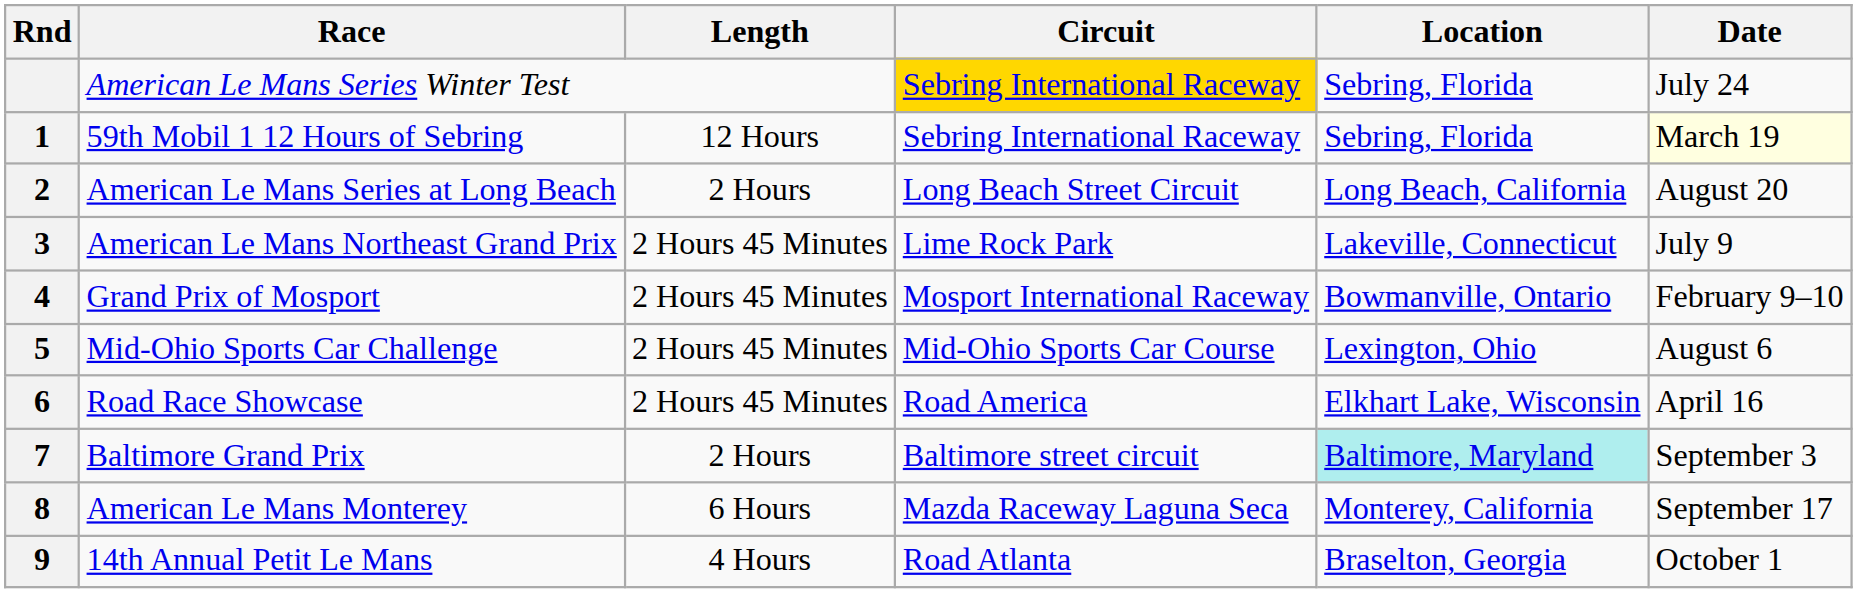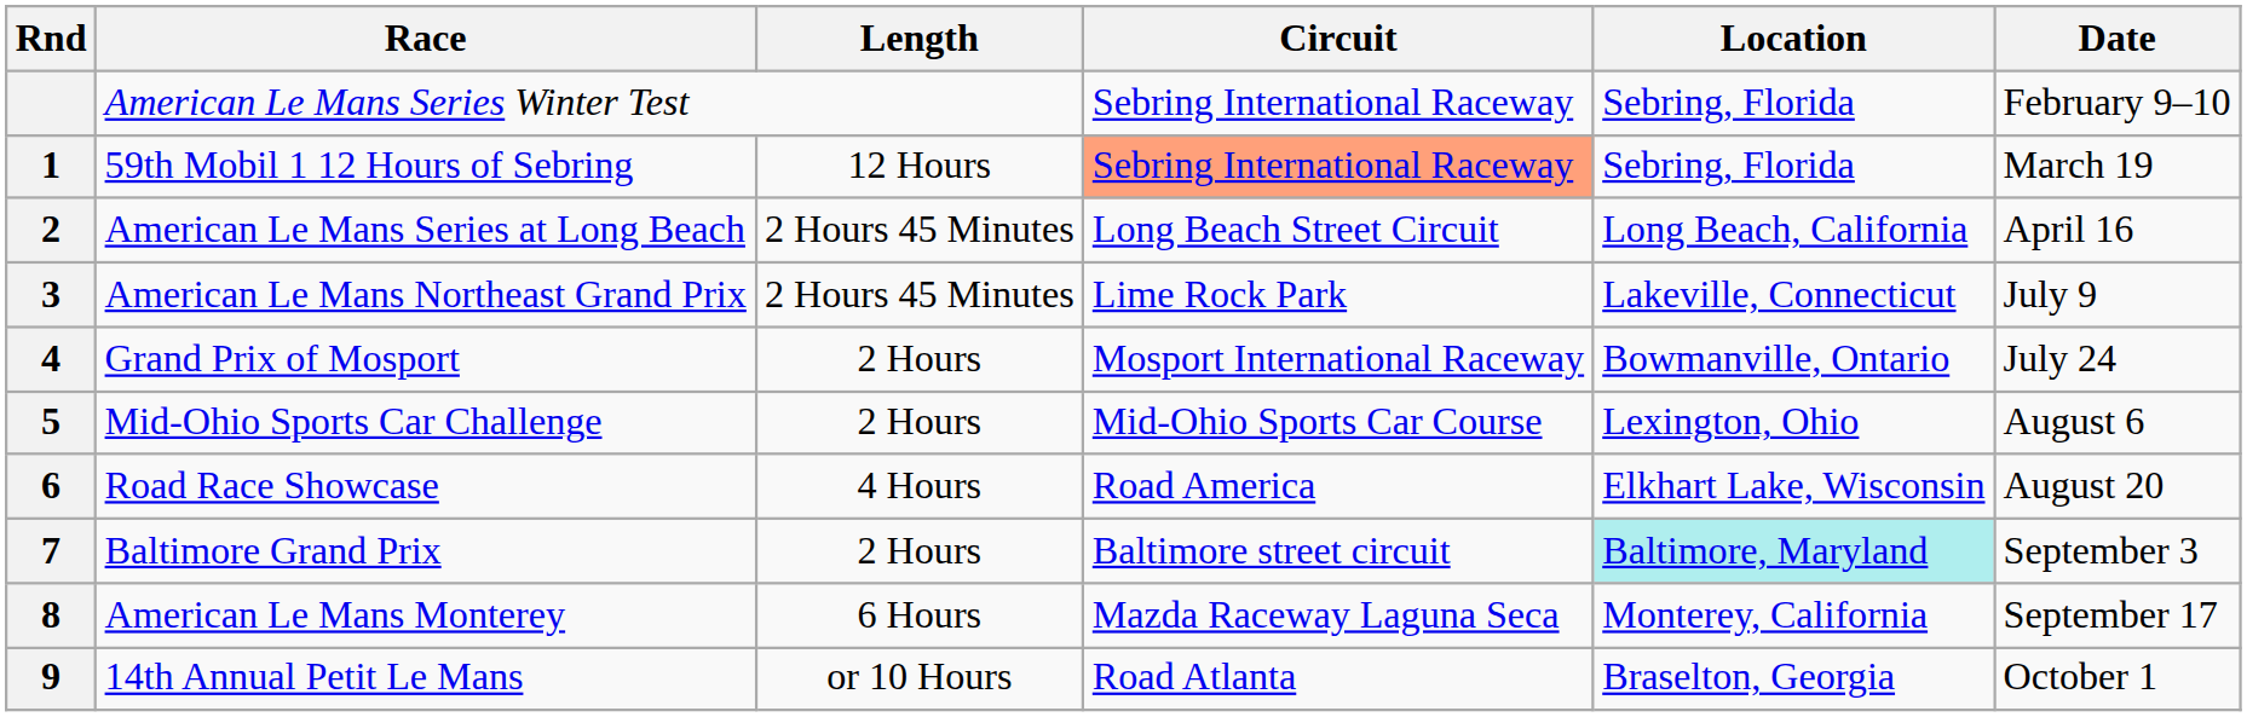 <table class="wikitable" style="font-size: 90%;">
 <tr>
 <th>Rnd</th>
 <th>Race</th>
 <th>Length</th>
 <th>Circuit</th>
 <th>Location</th>
 <th>Date</th>
 </tr>
 <tr>
 <th></th>
 <td colspan=2><em><a href='#'>American Le Mans Series</a> Winter Test</em></td>
-<td style="background: gold;"><a href='#'>Sebring International Raceway</a></td>
+<td><a href='#'>Sebring International Raceway</a></td>
 <td><a href='#'>Sebring, Florida</a></td>
-<td>July 24</td>
+<td>February 9–10</td>
 </tr>
 <tr>
 <th>1</th>
 <td><a href='#'>59th Mobil 1 12 Hours of Sebring</a></td>
 <td align="center">12 Hours</td>
-<td><a href='#'>Sebring International Raceway</a></td>
+<td style="background: lightsalmon;"><a href='#'>Sebring International Raceway</a></td>
 <td><a href='#'>Sebring, Florida</a></td>
-<td style="background: lightyellow;">March 19</td>
+<td>March 19</td>
 </tr>
 <tr>
 <th>2</th>
 <td><a href='#'>American Le Mans Series at Long Beach</a></td>
-<td align="center">2 Hours</td>
+<td align="center">2 Hours 45 Minutes</td>
 <td><a href='#'>Long Beach Street Circuit</a></td>
 <td><a href='#'>Long Beach, California</a></td>
-<td>August 20</td>
+<td>April 16</td>
 </tr>
 <tr>
 <th>3</th>
 <td><a href='#'>American Le Mans Northeast Grand Prix</a></td>
 <td align="center">2 Hours 45 Minutes</td>
 <td><a href='#'>Lime Rock Park</a></td>
 <td><a href='#'>Lakeville, Connecticut</a></td>
 <td>July 9</td>
 </tr>
 <tr>
 <th>4</th>
 <td><a href='#'>Grand Prix of Mosport</a></td>
-<td align="center">2 Hours 45 Minutes</td>
+<td align="center">2 Hours</td>
 <td><a href='#'>Mosport International Raceway</a></td>
 <td><a href='#'>Bowmanville, Ontario</a></td>
-<td>February 9–10</td>
+<td>July 24</td>
 </tr>
 <tr>
 <th>5</th>
 <td><a href='#'>Mid-Ohio Sports Car Challenge</a></td>
-<td align="center">2 Hours 45 Minutes</td>
+<td align="center">2 Hours</td>
 <td><a href='#'>Mid-Ohio Sports Car Course</a></td>
 <td><a href='#'>Lexington, Ohio</a></td>
 <td>August 6</td>
 </tr>
 <tr>
 <th>6</th>
 <td><a href='#'>Road Race Showcase</a></td>
-<td align="center">2 Hours 45 Minutes</td>
+<td align="center">4 Hours</td>
 <td><a href='#'>Road America</a></td>
 <td><a href='#'>Elkhart Lake, Wisconsin</a></td>
-<td>April 16</td>
+<td>August 20</td>
 </tr>
 <tr>
 <th>7</th>
 <td><a href='#'>Baltimore Grand Prix</a></td>
 <td align="center">2 Hours</td>
 <td><a href='#'>Baltimore street circuit</a></td>
 <td style="background: paleturquoise;"><a href='#'>Baltimore, Maryland</a></td>
 <td>September 3</td>
 </tr>
 <tr>
 <th>8</th>
 <td><a href='#'>American Le Mans Monterey</a></td>
 <td align="center">6 Hours</td>
 <td><a href='#'>Mazda Raceway Laguna Seca</a></td>
 <td><a href='#'>Monterey, California</a></td>
 <td>September 17</td>
 </tr>
 <tr>
 <th>9</th>
 <td><a href='#'>14th Annual Petit Le Mans</a></td>
-<td align="center">4 Hours</td>
+<td align="center"> or 10 Hours</td>
 <td><a href='#'>Road Atlanta</a></td>
 <td><a href='#'>Braselton, Georgia</a></td>
 <td>October 1</td>
 </tr>
 </table>
